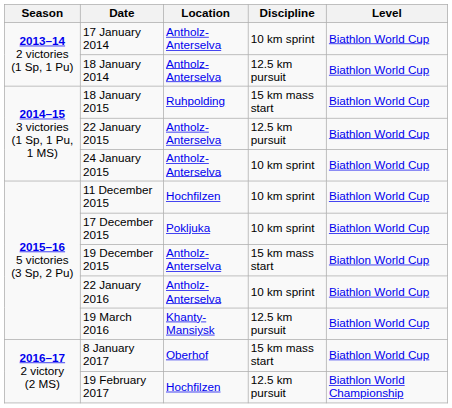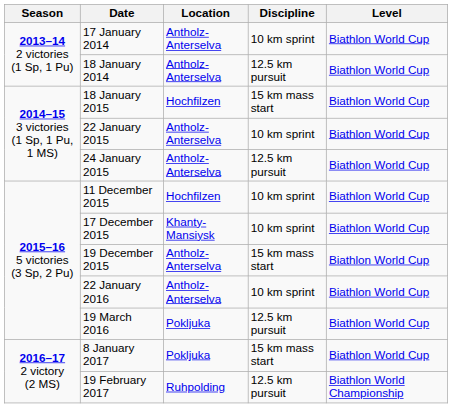 <table class="wikitable">
 <tr>
 <th>Season</th>
 <th>Date</th>
 <th>Location</th>
 <th>Discipline</th>
 <th>Level</th>
 </tr>
 <tr>
 <td rowspan="2" style="text-align:center;"><strong><a href='#'>2013–14</a></strong> <br> 2 victories <br> (1 Sp, 1 Pu)</td>
 <td>17 January 2014</td>
 <td> <a href='#'>Antholz-Anterselva</a></td>
 <td>10 km sprint</td>
 <td><a href='#'>Biathlon World Cup</a></td>
 </tr>
 <tr>
 <td>18 January 2014</td>
 <td> <a href='#'>Antholz-Anterselva</a></td>
 <td>12.5 km pursuit</td>
 <td><a href='#'>Biathlon World Cup</a></td>
 </tr>
 <tr>
 <td rowspan="3" style="text-align:center;"><strong><a href='#'>2014–15</a></strong> <br> 3 victories <br> (1 Sp, 1 Pu, 1 MS)</td>
 <td>18 January 2015</td>
-<td> <a href='#'>Ruhpolding</a></td>
+<td> <a href='#'>Hochfilzen</a></td>
 <td>15 km mass start</td>
 <td><a href='#'>Biathlon World Cup</a></td>
 </tr>
 <tr>
 <td>22 January 2015</td>
 <td> <a href='#'>Antholz-Anterselva</a></td>
-<td>12.5 km pursuit</td>
+<td>10 km sprint</td>
 <td><a href='#'>Biathlon World Cup</a></td>
 </tr>
 <tr>
 <td>24 January 2015</td>
 <td> <a href='#'>Antholz-Anterselva</a></td>
-<td>10 km sprint</td>
+<td>12.5 km pursuit</td>
 <td><a href='#'>Biathlon World Cup</a></td>
 </tr>
 <tr>
 <td rowspan="5" style="text-align:center;"><strong><a href='#'>2015–16</a></strong> <br> 5 victories <br> (3 Sp, 2 Pu)</td>
 <td>11 December 2015</td>
 <td> <a href='#'>Hochfilzen</a></td>
 <td>10 km sprint</td>
 <td><a href='#'>Biathlon World Cup</a></td>
 </tr>
 <tr>
 <td>17 December 2015</td>
-<td> <a href='#'>Pokljuka</a></td>
+<td> <a href='#'>Khanty-Mansiysk</a></td>
 <td>10 km sprint</td>
 <td><a href='#'>Biathlon World Cup</a></td>
 </tr>
 <tr>
 <td>19 December 2015</td>
 <td> <a href='#'>Antholz-Anterselva</a></td>
 <td>15 km mass start</td>
 <td><a href='#'>Biathlon World Cup</a></td>
 </tr>
 <tr>
 <td>22 January 2016</td>
 <td> <a href='#'>Antholz-Anterselva</a></td>
 <td>10 km sprint</td>
 <td><a href='#'>Biathlon World Cup</a></td>
 </tr>
 <tr>
 <td>19 March 2016</td>
-<td> <a href='#'>Khanty-Mansiysk</a></td>
+<td> <a href='#'>Pokljuka</a></td>
 <td>12.5 km pursuit</td>
 <td><a href='#'>Biathlon World Cup</a></td>
 </tr>
 <tr>
 <td rowspan="2" style="text-align:center;"><strong><a href='#'>2016–17</a></strong> <br> 2 victory <br> (2 MS)</td>
 <td>8 January 2017</td>
-<td> <a href='#'>Oberhof</a></td>
+<td> <a href='#'>Pokljuka</a></td>
 <td>15 km mass start</td>
 <td><a href='#'>Biathlon World Cup</a></td>
 </tr>
 <tr>
 <td>19 February 2017</td>
-<td> <a href='#'>Hochfilzen</a></td>
+<td> <a href='#'>Ruhpolding</a></td>
 <td>12.5 km pursuit</td>
 <td><a href='#'>Biathlon World Championship</a></td>
 </tr>
 </table>
